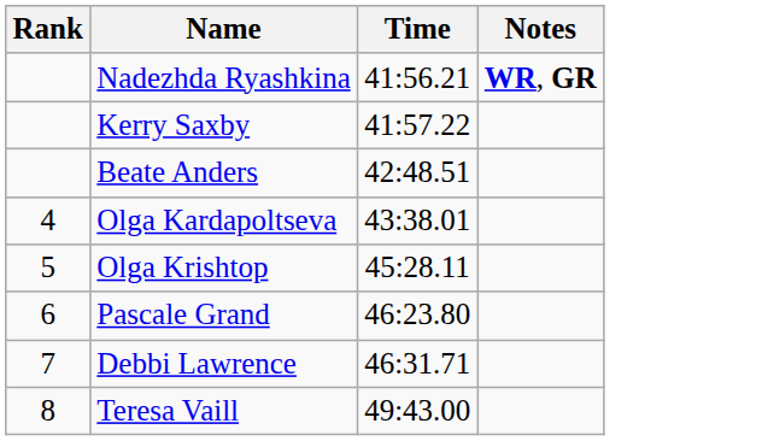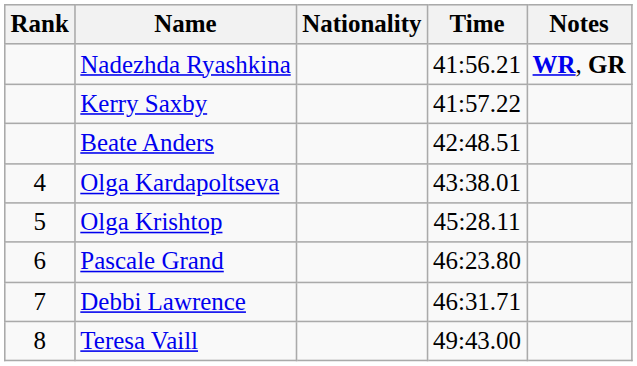 <table class="wikitable sortable" style="text-align:center">
 <tr>
 <th>Rank</th>
 <th>Name</th>
+<th>Nationality</th>
 <th>Time</th>
 <th>Notes</th>
 </tr>
 <tr>
 <td></td>
 <td align=left><a href='#'>Nadezhda Ryashkina</a></td>
+<td align=left></td>
 <td>41:56.21</td>
 <td><strong><a href='#'>WR</a></strong>, <strong>GR</strong></td>
 </tr>
 <tr>
 <td></td>
 <td align=left><a href='#'>Kerry Saxby</a></td>
+<td align=left></td>
 <td>41:57.22</td>
 <td></td>
 </tr>
 <tr>
 <td></td>
 <td align=left><a href='#'>Beate Anders</a></td>
+<td align=left></td>
 <td>42:48.51</td>
 <td></td>
 </tr>
 <tr>
 <td>4</td>
 <td align=left><a href='#'>Olga Kardapoltseva</a></td>
+<td align=left></td>
 <td>43:38.01</td>
 <td></td>
 </tr>
 <tr>
 <td>5</td>
 <td align=left><a href='#'>Olga Krishtop</a></td>
+<td align=left></td>
 <td>45:28.11</td>
 <td></td>
 </tr>
 <tr>
 <td>6</td>
 <td align=left><a href='#'>Pascale Grand</a></td>
+<td align=left></td>
 <td>46:23.80</td>
 <td></td>
 </tr>
 <tr>
 <td>7</td>
 <td align=left><a href='#'>Debbi Lawrence</a></td>
+<td align=left></td>
 <td>46:31.71</td>
 <td></td>
 </tr>
 <tr>
 <td>8</td>
 <td align=left><a href='#'>Teresa Vaill</a></td>
+<td align=left></td>
 <td>49:43.00</td>
 <td></td>
 </tr>
 </table>
